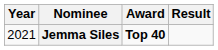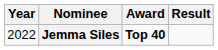 <table class="wikitable">
 <tr>
 <th>Year</th>
 <th>Nominee</th>
 <th>Award</th>
 <th>Result</th>
 </tr>
 <tr>
-<td>2021</td>
+<td>2022</td>
 <th>Jemma Siles</th>
 <td><strong>Top 40</strong></td>
 <td></td>
 </tr>
 </table>
